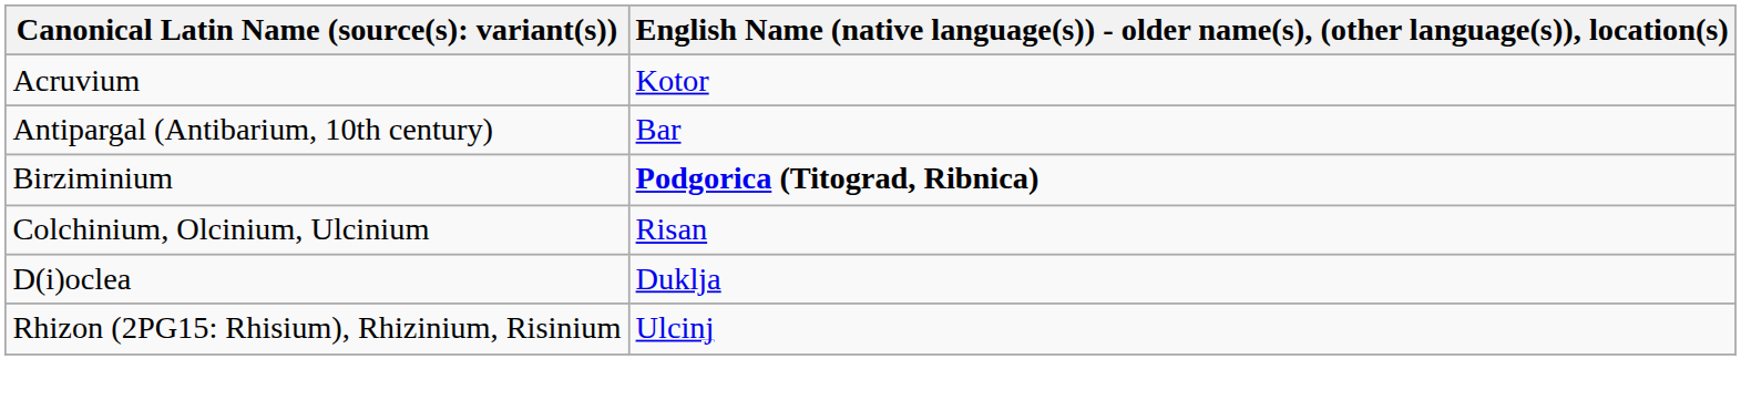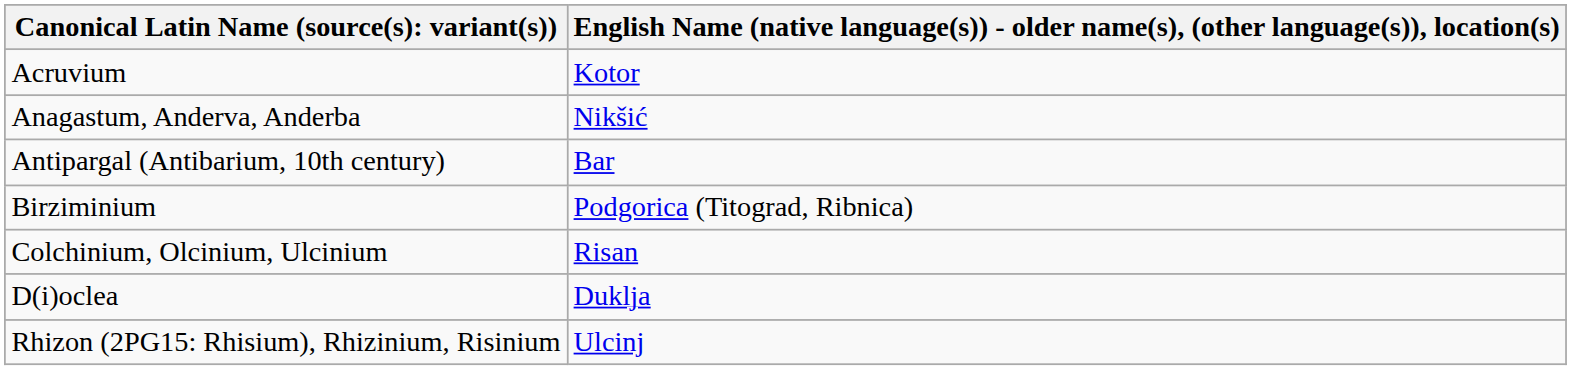 <table class="wikitable">
 <tr>
 <th>Canonical Latin Name (source(s): variant(s))</th>
 <th>English Name (native language(s)) - older name(s), (other language(s)), location(s)</th>
 </tr>
 <tr>
 <td>Acruvium</td>
 <td><a href='#'>Kotor</a></td>
 </tr>
 <tr>
+<td>Anagastum, Anderva, Anderba</td>
+<td><a href='#'>Nikšić</a></td>
+</tr>
+<tr>
 <td>Antipargal (Antibarium, 10th century)</td>
 <td><a href='#'>Bar</a></td>
 </tr>
 <tr>
 <td>Birziminium</td>
-<td><strong><a href='#'>Podgorica</a> (Titograd, Ribnica)</strong></td>
+<td><a href='#'>Podgorica</a> (Titograd, Ribnica)</td>
 </tr>
 <tr>
 <td>Colchinium, Olcinium, Ulcinium</td>
 <td><a href='#'>Risan</a></td>
 </tr>
 <tr>
 <td>D(i)oclea</td>
 <td><a href='#'>Duklja</a></td>
 </tr>
 <tr>
 <td>Rhizon (2PG15: Rhisium), Rhizinium, Risinium</td>
 <td><a href='#'>Ulcinj</a></td>
 </tr>
 </table>
